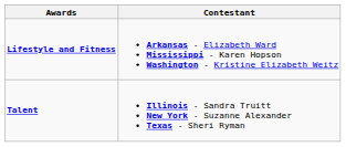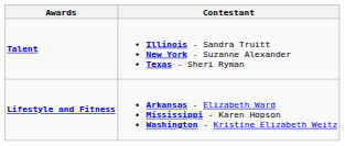 <table class="wikitable">
 <tr>
 <th>Awards</th>
 <th>Contestant</th>
 </tr>
 <tr>
+<td><strong><a href='#'>Talent</a></strong></td>
+<td><br><ul><li> <strong><a href='#'>Illinois</a></strong> - Sandra Truitt</li><li> <strong><a href='#'>New York</a></strong> - Suzanne Alexander</li><li> <strong><a href='#'>Texas</a></strong> - Sheri Ryman</li></ul></td>
+</tr>
+<tr>
 <td><strong><a href='#'>Lifestyle and Fitness</a></strong></td>
 <td><br><ul><li> <strong><a href='#'>Arkansas</a></strong> - <a href='#'>Elizabeth Ward</a></li><li> <strong><a href='#'>Mississippi</a></strong> - Karen Hopson</li><li> <strong><a href='#'>Washington</a></strong> - <a href='#'>Kristine Elizabeth Weitz</a></li></ul></td>
 </tr>
-<tr>
-<td><strong><a href='#'>Talent</a></strong></td>
-<td><br><ul><li> <strong><a href='#'>Illinois</a></strong> - Sandra Truitt</li><li> <strong><a href='#'>New York</a></strong> - Suzanne Alexander</li><li> <strong><a href='#'>Texas</a></strong> - Sheri Ryman</li></ul></td>
-</tr>
 </table>
